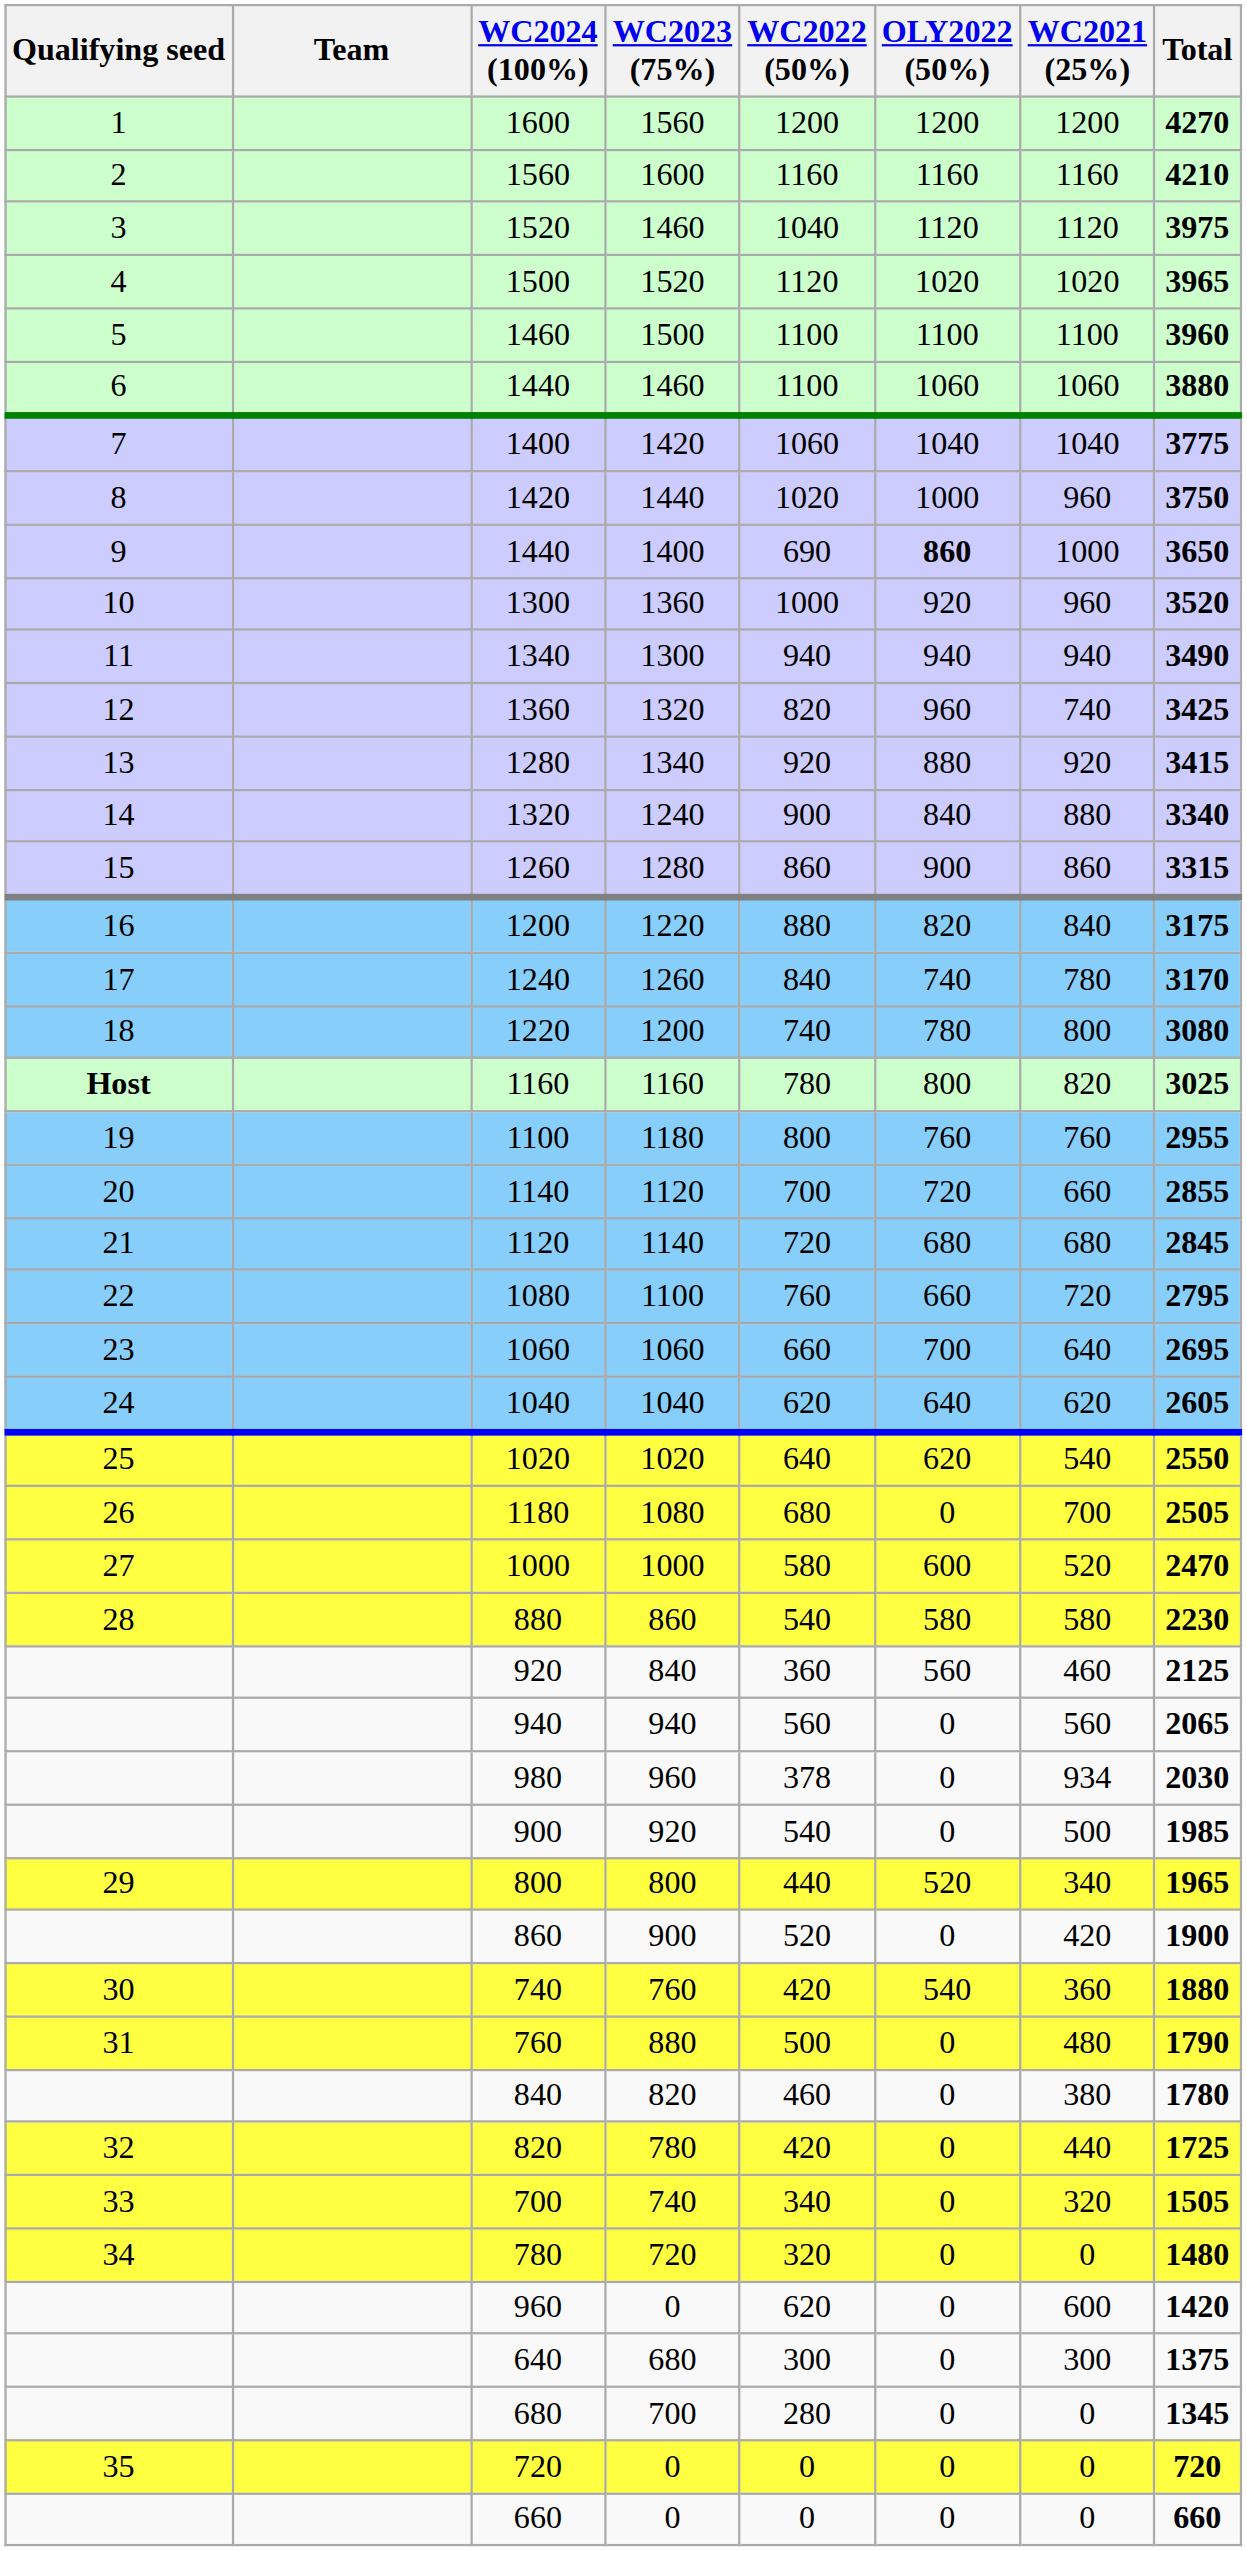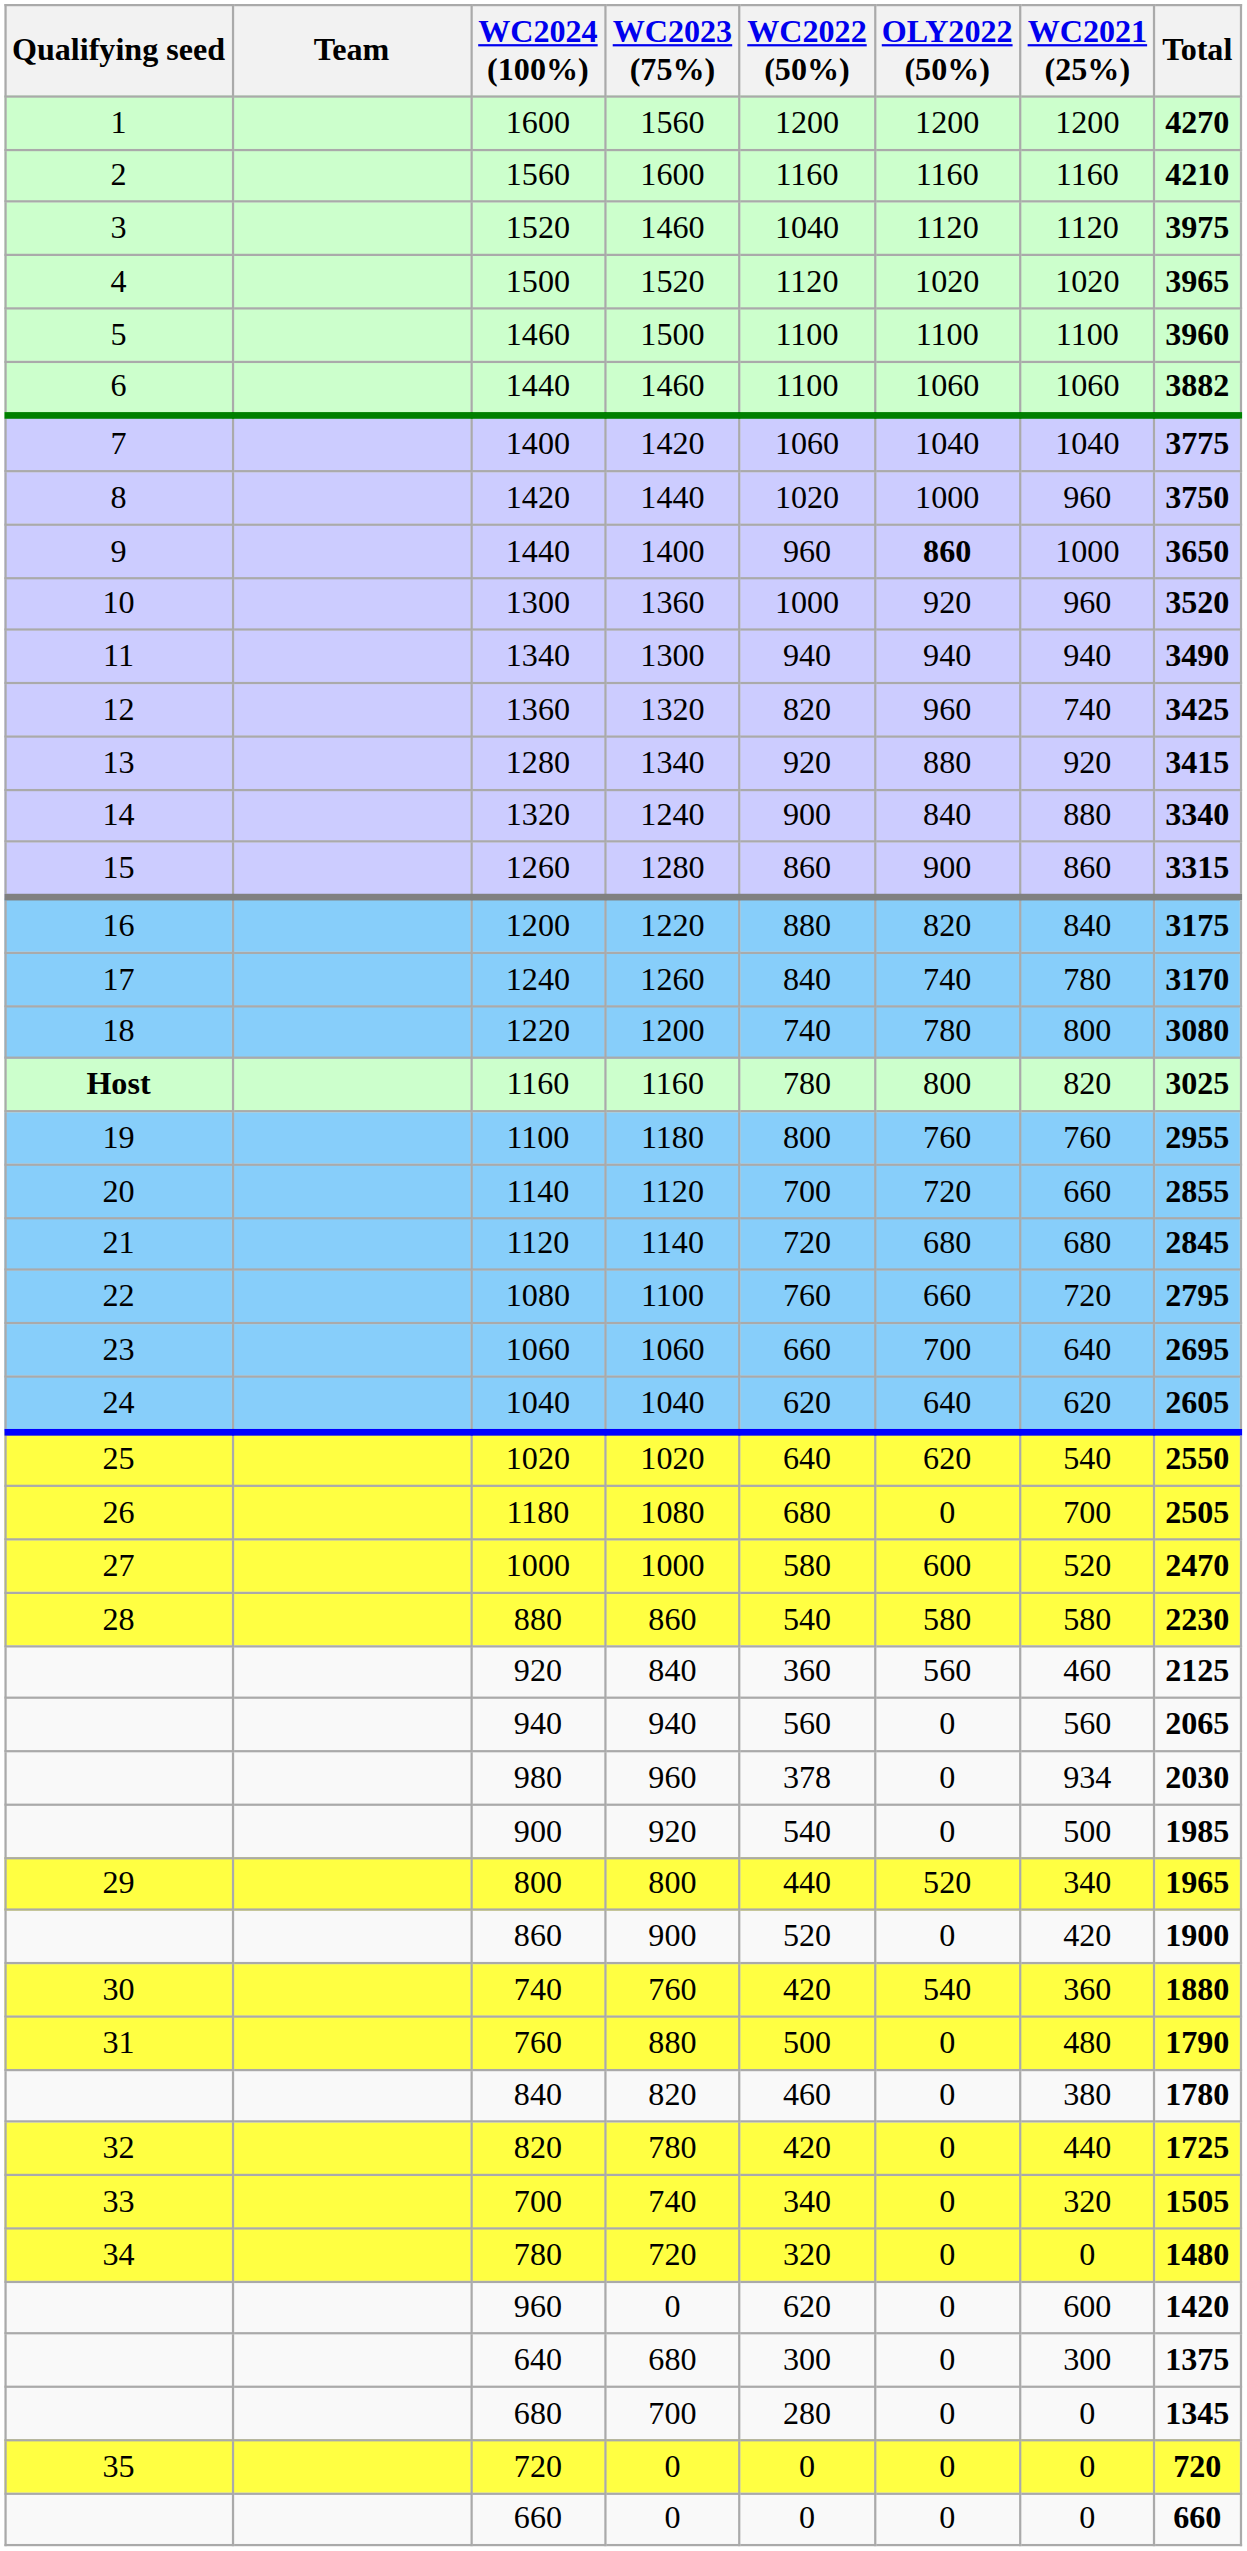 <table class="wikitable sortable" style="font-size:90%; text-align:center; margin: 1em auto 1em auto">
 <tr>
 <th>Qualifying seed</th>
 <th width=100>Team</th>
 <th><a href='#'>WC2024</a><br>(100%)</th>
 <th><a href='#'>WC2023</a><br>(75%)</th>
 <th><a href='#'>WC2022</a><br>(50%)</th>
 <th><a href='#'>OLY2022</a><br>(50%)</th>
 <th><a href='#'>WC2021</a><br>(25%)</th>
 <th>Total</th>
 </tr>
 <tr style="background: #ccffcc;">
 <td>1</td>
 <td align="left"></td>
 <td>1600</td>
 <td>1560</td>
 <td>1200</td>
 <td>1200</td>
 <td>1200</td>
 <td><strong>4270</strong></td>
 </tr>
 <tr style="background: #ccffcc;">
 <td>2</td>
 <td align="left"></td>
 <td>1560</td>
 <td>1600</td>
 <td>1160</td>
 <td>1160</td>
 <td>1160</td>
 <td><strong>4210</strong></td>
 </tr>
 <tr style="background: #ccffcc;">
 <td>3</td>
 <td align="left"></td>
 <td>1520</td>
 <td>1460</td>
 <td>1040</td>
 <td>1120</td>
 <td>1120</td>
 <td><strong>3975</strong></td>
 </tr>
 <tr style="background: #ccffcc;">
 <td>4</td>
 <td align="left"></td>
 <td>1500</td>
 <td>1520</td>
 <td>1120</td>
 <td>1020</td>
 <td>1020</td>
 <td><strong>3965</strong></td>
 </tr>
 <tr style="background: #ccffcc;">
 <td>5</td>
 <td align="left"></td>
 <td>1460</td>
 <td>1500</td>
 <td>1100</td>
 <td>1100</td>
 <td>1100</td>
 <td><strong>3960</strong></td>
 </tr>
 <tr style="border-bottom:3px solid green;background: #ccffcc;">
 <td>6</td>
 <td align="left"></td>
 <td>1440</td>
 <td>1460</td>
 <td>1100</td>
 <td>1060</td>
 <td>1060</td>
-<td><strong>3880</strong></td>
+<td><strong>3882</strong></td>
 </tr>
 <tr style="background: #ccccff;">
 <td>7</td>
 <td align="left"></td>
 <td>1400</td>
 <td>1420</td>
 <td>1060</td>
 <td>1040</td>
 <td>1040</td>
 <td><strong>3775</strong></td>
 </tr>
 <tr style="background: #ccccff;">
 <td>8</td>
 <td align="left"></td>
 <td>1420</td>
 <td>1440</td>
 <td>1020</td>
 <td>1000</td>
 <td>960</td>
 <td><strong>3750</strong></td>
 </tr>
 <tr style="background: #ccccff;">
 <td>9</td>
 <td align="left"></td>
 <td>1440</td>
 <td>1400</td>
-<td>690</td>
+<td>960</td>
 <td><strong>860</strong></td>
 <td>1000</td>
 <td><strong>3650</strong></td>
 </tr>
 <tr style="background: #ccccff;">
 <td>10</td>
 <td align="left"></td>
 <td>1300</td>
 <td>1360</td>
 <td>1000</td>
 <td>920</td>
 <td>960</td>
 <td><strong>3520</strong></td>
 </tr>
 <tr style="background: #ccccff;">
 <td>11</td>
 <td align="left"></td>
 <td>1340</td>
 <td>1300</td>
 <td>940</td>
 <td>940</td>
 <td>940</td>
 <td><strong>3490</strong></td>
 </tr>
 <tr style="background: #ccccff;">
 <td>12</td>
 <td align="left"></td>
 <td>1360</td>
 <td>1320</td>
 <td>820</td>
 <td>960</td>
 <td>740</td>
 <td><strong>3425</strong></td>
 </tr>
 <tr style="background: #ccccff;">
 <td>13</td>
 <td align="left"></td>
 <td>1280</td>
 <td>1340</td>
 <td>920</td>
 <td>880</td>
 <td>920</td>
 <td><strong>3415</strong></td>
 </tr>
 <tr style="background: #ccccff;">
 <td>14</td>
 <td align="left"></td>
 <td>1320</td>
 <td>1240</td>
 <td>900</td>
 <td>840</td>
 <td>880</td>
 <td><strong>3340</strong></td>
 </tr>
 <tr style="border-bottom:3px solid grey;background: #ccccff;">
 <td>15</td>
 <td align="left"></td>
 <td>1260</td>
 <td>1280</td>
 <td>860</td>
 <td>900</td>
 <td>860</td>
 <td><strong>3315</strong></td>
 </tr>
 <tr style="background: #87cefa;">
 <td>16</td>
 <td align="left"></td>
 <td>1200</td>
 <td>1220</td>
 <td>880</td>
 <td>820</td>
 <td>840</td>
 <td><strong>3175</strong></td>
 </tr>
 <tr style="background: #87cefa;">
 <td>17</td>
 <td align="left"></td>
 <td>1240</td>
 <td>1260</td>
 <td>840</td>
 <td>740</td>
 <td>780</td>
 <td><strong>3170</strong></td>
 </tr>
 <tr style="background: #87cefa;">
 <td>18</td>
 <td align="left"></td>
 <td>1220</td>
 <td>1200</td>
 <td>740</td>
 <td>780</td>
 <td>800</td>
 <td><strong>3080</strong></td>
 </tr>
 <tr style="background: #ccffcc;">
 <td><strong>Host</strong></td>
 <td align="left"></td>
 <td>1160</td>
 <td>1160</td>
 <td>780</td>
 <td>800</td>
 <td>820</td>
 <td><strong>3025</strong></td>
 </tr>
 <tr style="background: #87cefa;">
 <td>19</td>
 <td align="left"></td>
 <td>1100</td>
 <td>1180</td>
 <td>800</td>
 <td>760</td>
 <td>760</td>
 <td><strong>2955</strong></td>
 </tr>
 <tr style="background: #87cefa;">
 <td>20</td>
 <td align="left"></td>
 <td>1140</td>
 <td>1120</td>
 <td>700</td>
 <td>720</td>
 <td>660</td>
 <td><strong>2855</strong></td>
 </tr>
 <tr style="background: #87cefa;">
 <td>21</td>
 <td align="left"></td>
 <td>1120</td>
 <td>1140</td>
 <td>720</td>
 <td>680</td>
 <td>680</td>
 <td><strong>2845</strong></td>
 </tr>
 <tr style="background: #87cefa;">
 <td>22</td>
 <td align="left"></td>
 <td>1080</td>
 <td>1100</td>
 <td>760</td>
 <td>660</td>
 <td>720</td>
 <td><strong>2795</strong></td>
 </tr>
 <tr style="background: #87cefa;">
 <td>23</td>
 <td align="left"></td>
 <td>1060</td>
 <td>1060</td>
 <td>660</td>
 <td>700</td>
 <td>640</td>
 <td><strong>2695</strong></td>
 </tr>
 <tr style="border-bottom:3px solid blue;background: #87cefa;">
 <td>24</td>
 <td align="left"></td>
 <td>1040</td>
 <td>1040</td>
 <td>620</td>
 <td>640</td>
 <td>620</td>
 <td><strong>2605</strong></td>
 </tr>
 <tr style="background: #ffff42;">
 <td>25</td>
 <td align="left"></td>
 <td>1020</td>
 <td>1020</td>
 <td>640</td>
 <td>620</td>
 <td>540</td>
 <td><strong>2550</strong></td>
 </tr>
 <tr style="background: #ffff42;">
 <td>26</td>
 <td align="left"></td>
 <td>1180</td>
 <td>1080</td>
 <td>680</td>
 <td>0</td>
 <td>700</td>
 <td><strong>2505</strong></td>
 </tr>
 <tr style="background: #ffff42;">
 <td>27</td>
 <td align="left"></td>
 <td>1000</td>
 <td>1000</td>
 <td>580</td>
 <td>600</td>
 <td>520</td>
 <td><strong>2470</strong></td>
 </tr>
 <tr style="background: #ffff42;">
 <td>28</td>
 <td align="left"></td>
 <td>880</td>
 <td>860</td>
 <td>540</td>
 <td>580</td>
 <td>580</td>
 <td><strong>2230</strong></td>
 </tr>
 <tr>
 <td></td>
 <td align="left"></td>
 <td>920</td>
 <td>840</td>
 <td>360</td>
 <td>560</td>
 <td>460</td>
 <td><strong>2125</strong></td>
 </tr>
 <tr>
 <td></td>
 <td align="left"></td>
 <td>940</td>
 <td>940</td>
 <td>560</td>
 <td>0</td>
 <td>560</td>
 <td><strong>2065</strong></td>
 </tr>
 <tr>
 <td></td>
 <td align="left"></td>
 <td>980</td>
 <td>960</td>
 <td>378</td>
 <td>0</td>
 <td>934</td>
 <td><strong>2030</strong></td>
 </tr>
 <tr>
 <td></td>
 <td align="left"></td>
 <td>900</td>
 <td>920</td>
 <td>540</td>
 <td>0</td>
 <td>500</td>
 <td><strong>1985</strong></td>
 </tr>
 <tr style="background: #ffff42;">
 <td>29</td>
 <td align="left"></td>
 <td>800</td>
 <td>800</td>
 <td>440</td>
 <td>520</td>
 <td>340</td>
 <td><strong>1965</strong></td>
 </tr>
 <tr>
 <td></td>
 <td align="left"></td>
 <td>860</td>
 <td>900</td>
 <td>520</td>
 <td>0</td>
 <td>420</td>
 <td><strong>1900</strong></td>
 </tr>
 <tr style="background: #ffff42;">
 <td>30</td>
 <td align="left"></td>
 <td>740</td>
 <td>760</td>
 <td>420</td>
 <td>540</td>
 <td>360</td>
 <td><strong>1880</strong></td>
 </tr>
 <tr style="background: #ffff42;">
 <td>31</td>
 <td align="left"></td>
 <td>760</td>
 <td>880</td>
 <td>500</td>
 <td>0</td>
 <td>480</td>
 <td><strong>1790</strong></td>
 </tr>
 <tr>
 <td></td>
 <td align="left"></td>
 <td>840</td>
 <td>820</td>
 <td>460</td>
 <td>0</td>
 <td>380</td>
 <td><strong>1780</strong></td>
 </tr>
 <tr style="background: #ffff42;">
 <td>32</td>
 <td align="left"></td>
 <td>820</td>
 <td>780</td>
 <td>420</td>
 <td>0</td>
 <td>440</td>
 <td><strong>1725</strong></td>
 </tr>
 <tr style="background: #ffff42;">
 <td>33</td>
 <td align="left"></td>
 <td>700</td>
 <td>740</td>
 <td>340</td>
 <td>0</td>
 <td>320</td>
 <td><strong>1505</strong></td>
 </tr>
 <tr style="background: #ffff42;">
 <td>34</td>
 <td align="left"></td>
 <td>780</td>
 <td>720</td>
 <td>320</td>
 <td>0</td>
 <td>0</td>
 <td><strong>1480</strong></td>
 </tr>
 <tr>
 <td></td>
 <td align="left"></td>
 <td>960</td>
 <td>0</td>
 <td>620</td>
 <td>0</td>
 <td>600</td>
 <td><strong>1420</strong></td>
 </tr>
 <tr>
 <td></td>
 <td align="left"></td>
 <td>640</td>
 <td>680</td>
 <td>300</td>
 <td>0</td>
 <td>300</td>
 <td><strong>1375</strong></td>
 </tr>
 <tr>
 <td></td>
 <td align="left"></td>
 <td>680</td>
 <td>700</td>
 <td>280</td>
 <td>0</td>
 <td>0</td>
 <td><strong>1345</strong></td>
 </tr>
 <tr style="background: #ffff42;">
 <td>35</td>
 <td align="left"></td>
 <td>720</td>
 <td>0</td>
 <td>0</td>
 <td>0</td>
 <td>0</td>
 <td><strong>720</strong></td>
 </tr>
 <tr>
 <td></td>
 <td align="left"></td>
 <td>660</td>
 <td>0</td>
 <td>0</td>
 <td>0</td>
 <td>0</td>
 <td><strong>660</strong></td>
 </tr>
 </table>
